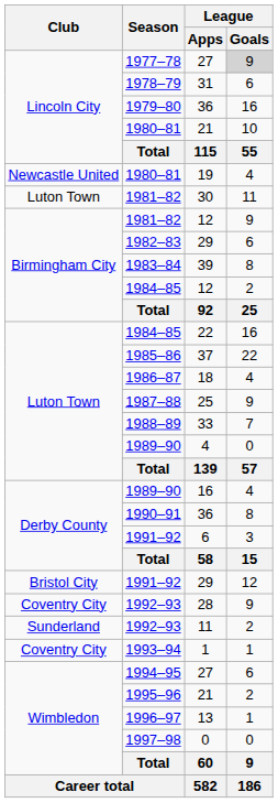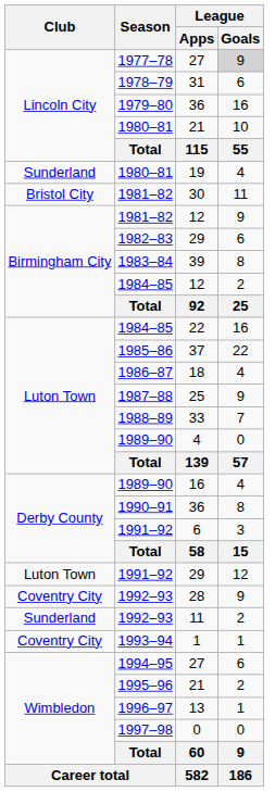 <table class="wikitable" style="text-align:center">
 <tr>
 <th rowspan="2">Club</th>
 <th rowspan="2">Season</th>
 <th colspan="2">League</th>
 </tr>
 <tr>
 <th>Apps</th>
 <th>Goals</th>
 </tr>
 <tr>
 <td rowspan="5"><a href='#'>Lincoln City</a></td>
 <td><a href='#'>1977–78</a></td>
 <td>27</td>
 <td style="background: lightgrey;">9</td>
 </tr>
 <tr>
 <td><a href='#'>1978–79</a></td>
 <td>31</td>
 <td>6</td>
 </tr>
 <tr>
 <td><a href='#'>1979–80</a></td>
 <td>36</td>
 <td>16</td>
 </tr>
 <tr>
 <td><a href='#'>1980–81</a></td>
 <td>21</td>
 <td>10</td>
 </tr>
 <tr>
 <th>Total</th>
 <th>115</th>
 <th>55</th>
 </tr>
 <tr>
-<td><a href='#'>Newcastle United</a></td>
+<td><a href='#'>Sunderland</a></td>
 <td><a href='#'>1980–81</a></td>
 <td>19</td>
 <td>4</td>
 </tr>
 <tr>
-<td>Luton Town</td>
+<td><a href='#'>Bristol City</a></td>
 <td><a href='#'>1981–82</a></td>
 <td>30</td>
 <td>11</td>
 </tr>
 <tr>
 <td rowspan="5"><a href='#'>Birmingham City</a></td>
 <td><a href='#'>1981–82</a></td>
 <td>12</td>
 <td>9</td>
 </tr>
 <tr>
 <td><a href='#'>1982–83</a></td>
 <td>29</td>
 <td>6</td>
 </tr>
 <tr>
 <td><a href='#'>1983–84</a></td>
 <td>39</td>
 <td>8</td>
 </tr>
 <tr>
 <td><a href='#'>1984–85</a></td>
 <td>12</td>
 <td>2</td>
 </tr>
 <tr>
 <th>Total</th>
 <th>92</th>
 <th>25</th>
 </tr>
 <tr>
 <td rowspan="7"><a href='#'>Luton Town</a></td>
 <td><a href='#'>1984–85</a></td>
 <td>22</td>
 <td>16</td>
 </tr>
 <tr>
 <td><a href='#'>1985–86</a></td>
 <td>37</td>
 <td>22</td>
 </tr>
 <tr>
 <td><a href='#'>1986–87</a></td>
 <td>18</td>
 <td>4</td>
 </tr>
 <tr>
 <td><a href='#'>1987–88</a></td>
 <td>25</td>
 <td>9</td>
 </tr>
 <tr>
 <td><a href='#'>1988–89</a></td>
 <td>33</td>
 <td>7</td>
 </tr>
 <tr>
 <td><a href='#'>1989–90</a></td>
 <td>4</td>
 <td>0</td>
 </tr>
 <tr>
 <th>Total</th>
 <th>139</th>
 <th>57</th>
 </tr>
 <tr>
 <td rowspan="4"><a href='#'>Derby County</a></td>
 <td><a href='#'>1989–90</a></td>
 <td>16</td>
 <td>4</td>
 </tr>
 <tr>
 <td><a href='#'>1990–91</a></td>
 <td>36</td>
 <td>8</td>
 </tr>
 <tr>
 <td><a href='#'>1991–92</a></td>
 <td>6</td>
 <td>3</td>
 </tr>
 <tr>
 <th>Total</th>
 <th>58</th>
 <th>15</th>
 </tr>
 <tr>
-<td><a href='#'>Bristol City</a></td>
+<td>Luton Town</td>
 <td><a href='#'>1991–92</a></td>
 <td>29</td>
 <td>12</td>
 </tr>
 <tr>
 <td><a href='#'>Coventry City</a></td>
 <td><a href='#'>1992–93</a></td>
 <td>28</td>
 <td>9</td>
 </tr>
 <tr>
 <td><a href='#'>Sunderland</a></td>
 <td><a href='#'>1992–93</a></td>
 <td>11</td>
 <td>2</td>
 </tr>
 <tr>
 <td><a href='#'>Coventry City</a></td>
 <td><a href='#'>1993–94</a></td>
 <td>1</td>
 <td>1</td>
 </tr>
 <tr>
 <td rowspan="5"><a href='#'>Wimbledon</a></td>
 <td><a href='#'>1994–95</a></td>
 <td>27</td>
 <td>6</td>
 </tr>
 <tr>
 <td><a href='#'>1995–96</a></td>
 <td>21</td>
 <td>2</td>
 </tr>
 <tr>
 <td><a href='#'>1996–97</a></td>
 <td>13</td>
 <td>1</td>
 </tr>
 <tr>
 <td><a href='#'>1997–98</a></td>
 <td>0</td>
 <td>0</td>
 </tr>
 <tr>
 <th>Total</th>
 <th>60</th>
 <th>9</th>
 </tr>
 <tr>
 <th colspan="2">Career total</th>
 <th>582</th>
 <th>186</th>
 </tr>
 </table>
